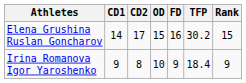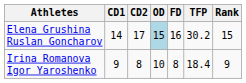 <table class="wikitable" border="1" style="font-size:90%">
 <tr>
 <th>Athletes</th>
 <th>CD1</th>
 <th>CD2</th>
 <th>OD</th>
 <th>FD</th>
 <th>TFP</th>
 <th>Rank</th>
 </tr>
 <tr align=center>
 <td align=left><a href='#'>Elena Grushina</a><br><a href='#'>Ruslan Goncharov</a></td>
 <td>14</td>
 <td>17</td>
-<td>15</td>
+<td style="background: lightblue;">15</td>
 <td>16</td>
 <td>30.2</td>
 <td>15</td>
 </tr>
 <tr align=center>
 <td align=left><a href='#'>Irina Romanova</a><br><a href='#'>Igor Yaroshenko</a></td>
 <td>9</td>
 <td>8</td>
 <td>10</td>
-<td>9</td>
+<td>8</td>
 <td>18.4</td>
 <td>9</td>
 </tr>
 </table>
